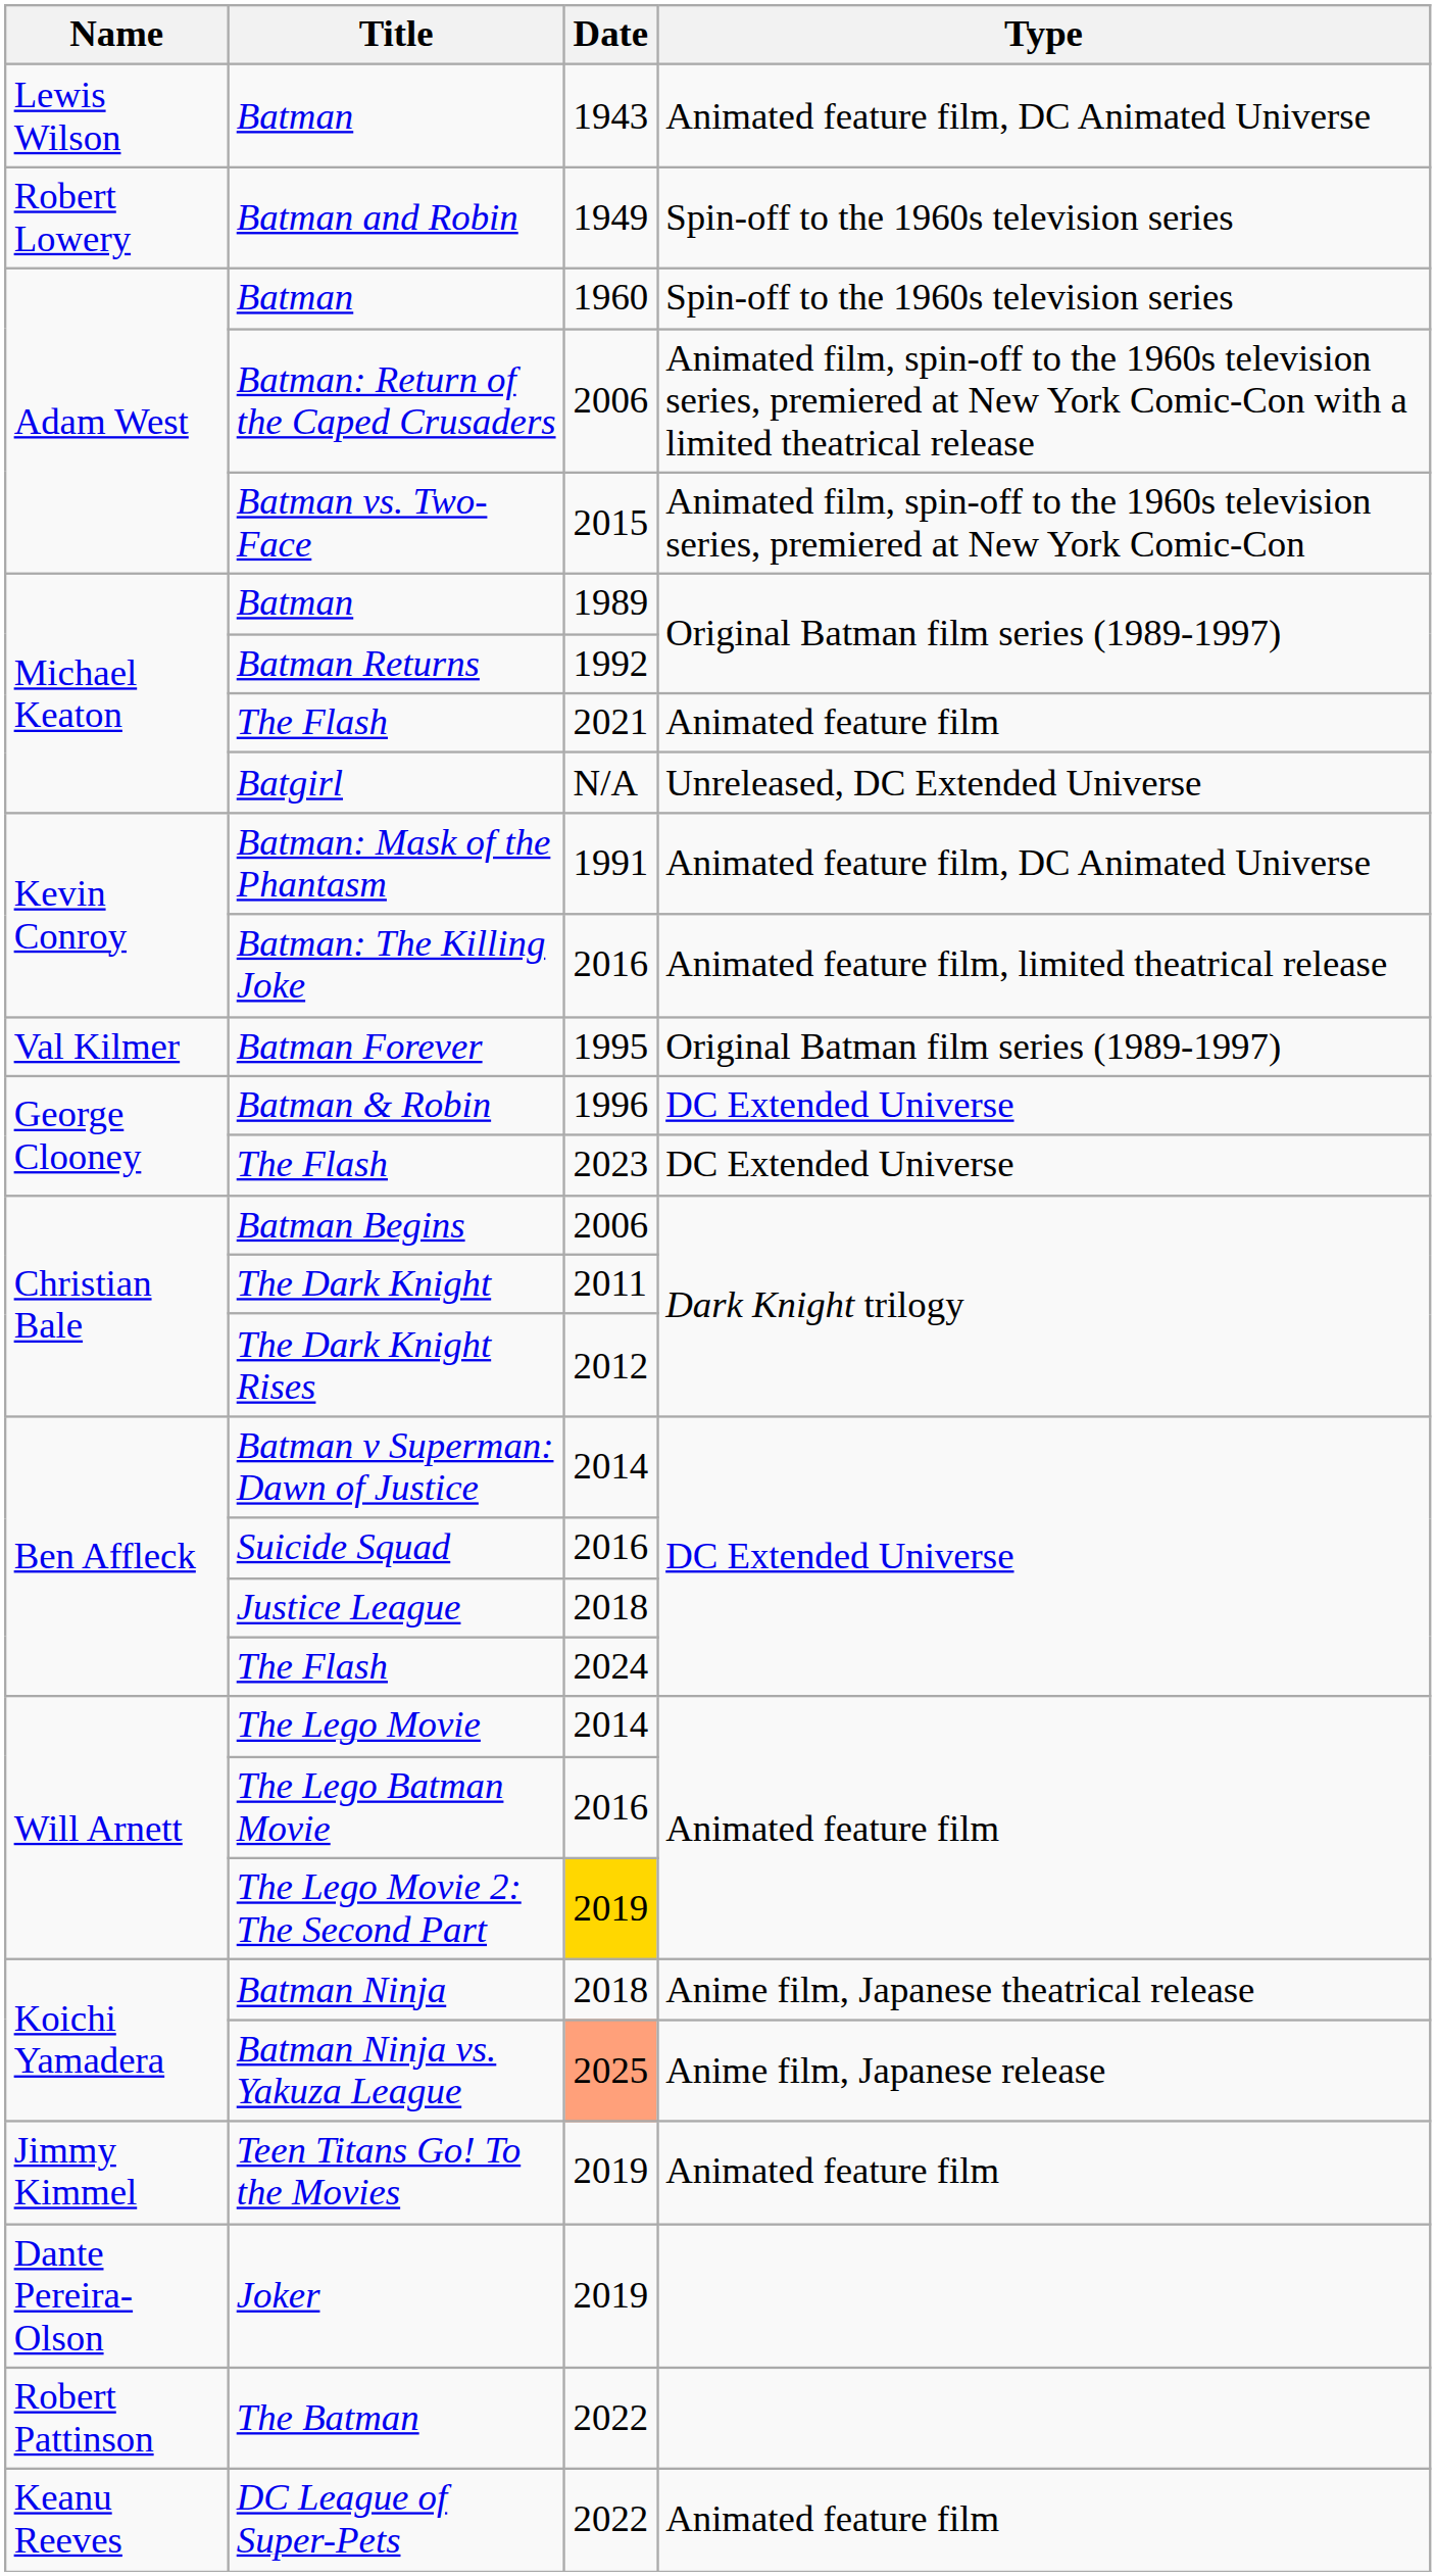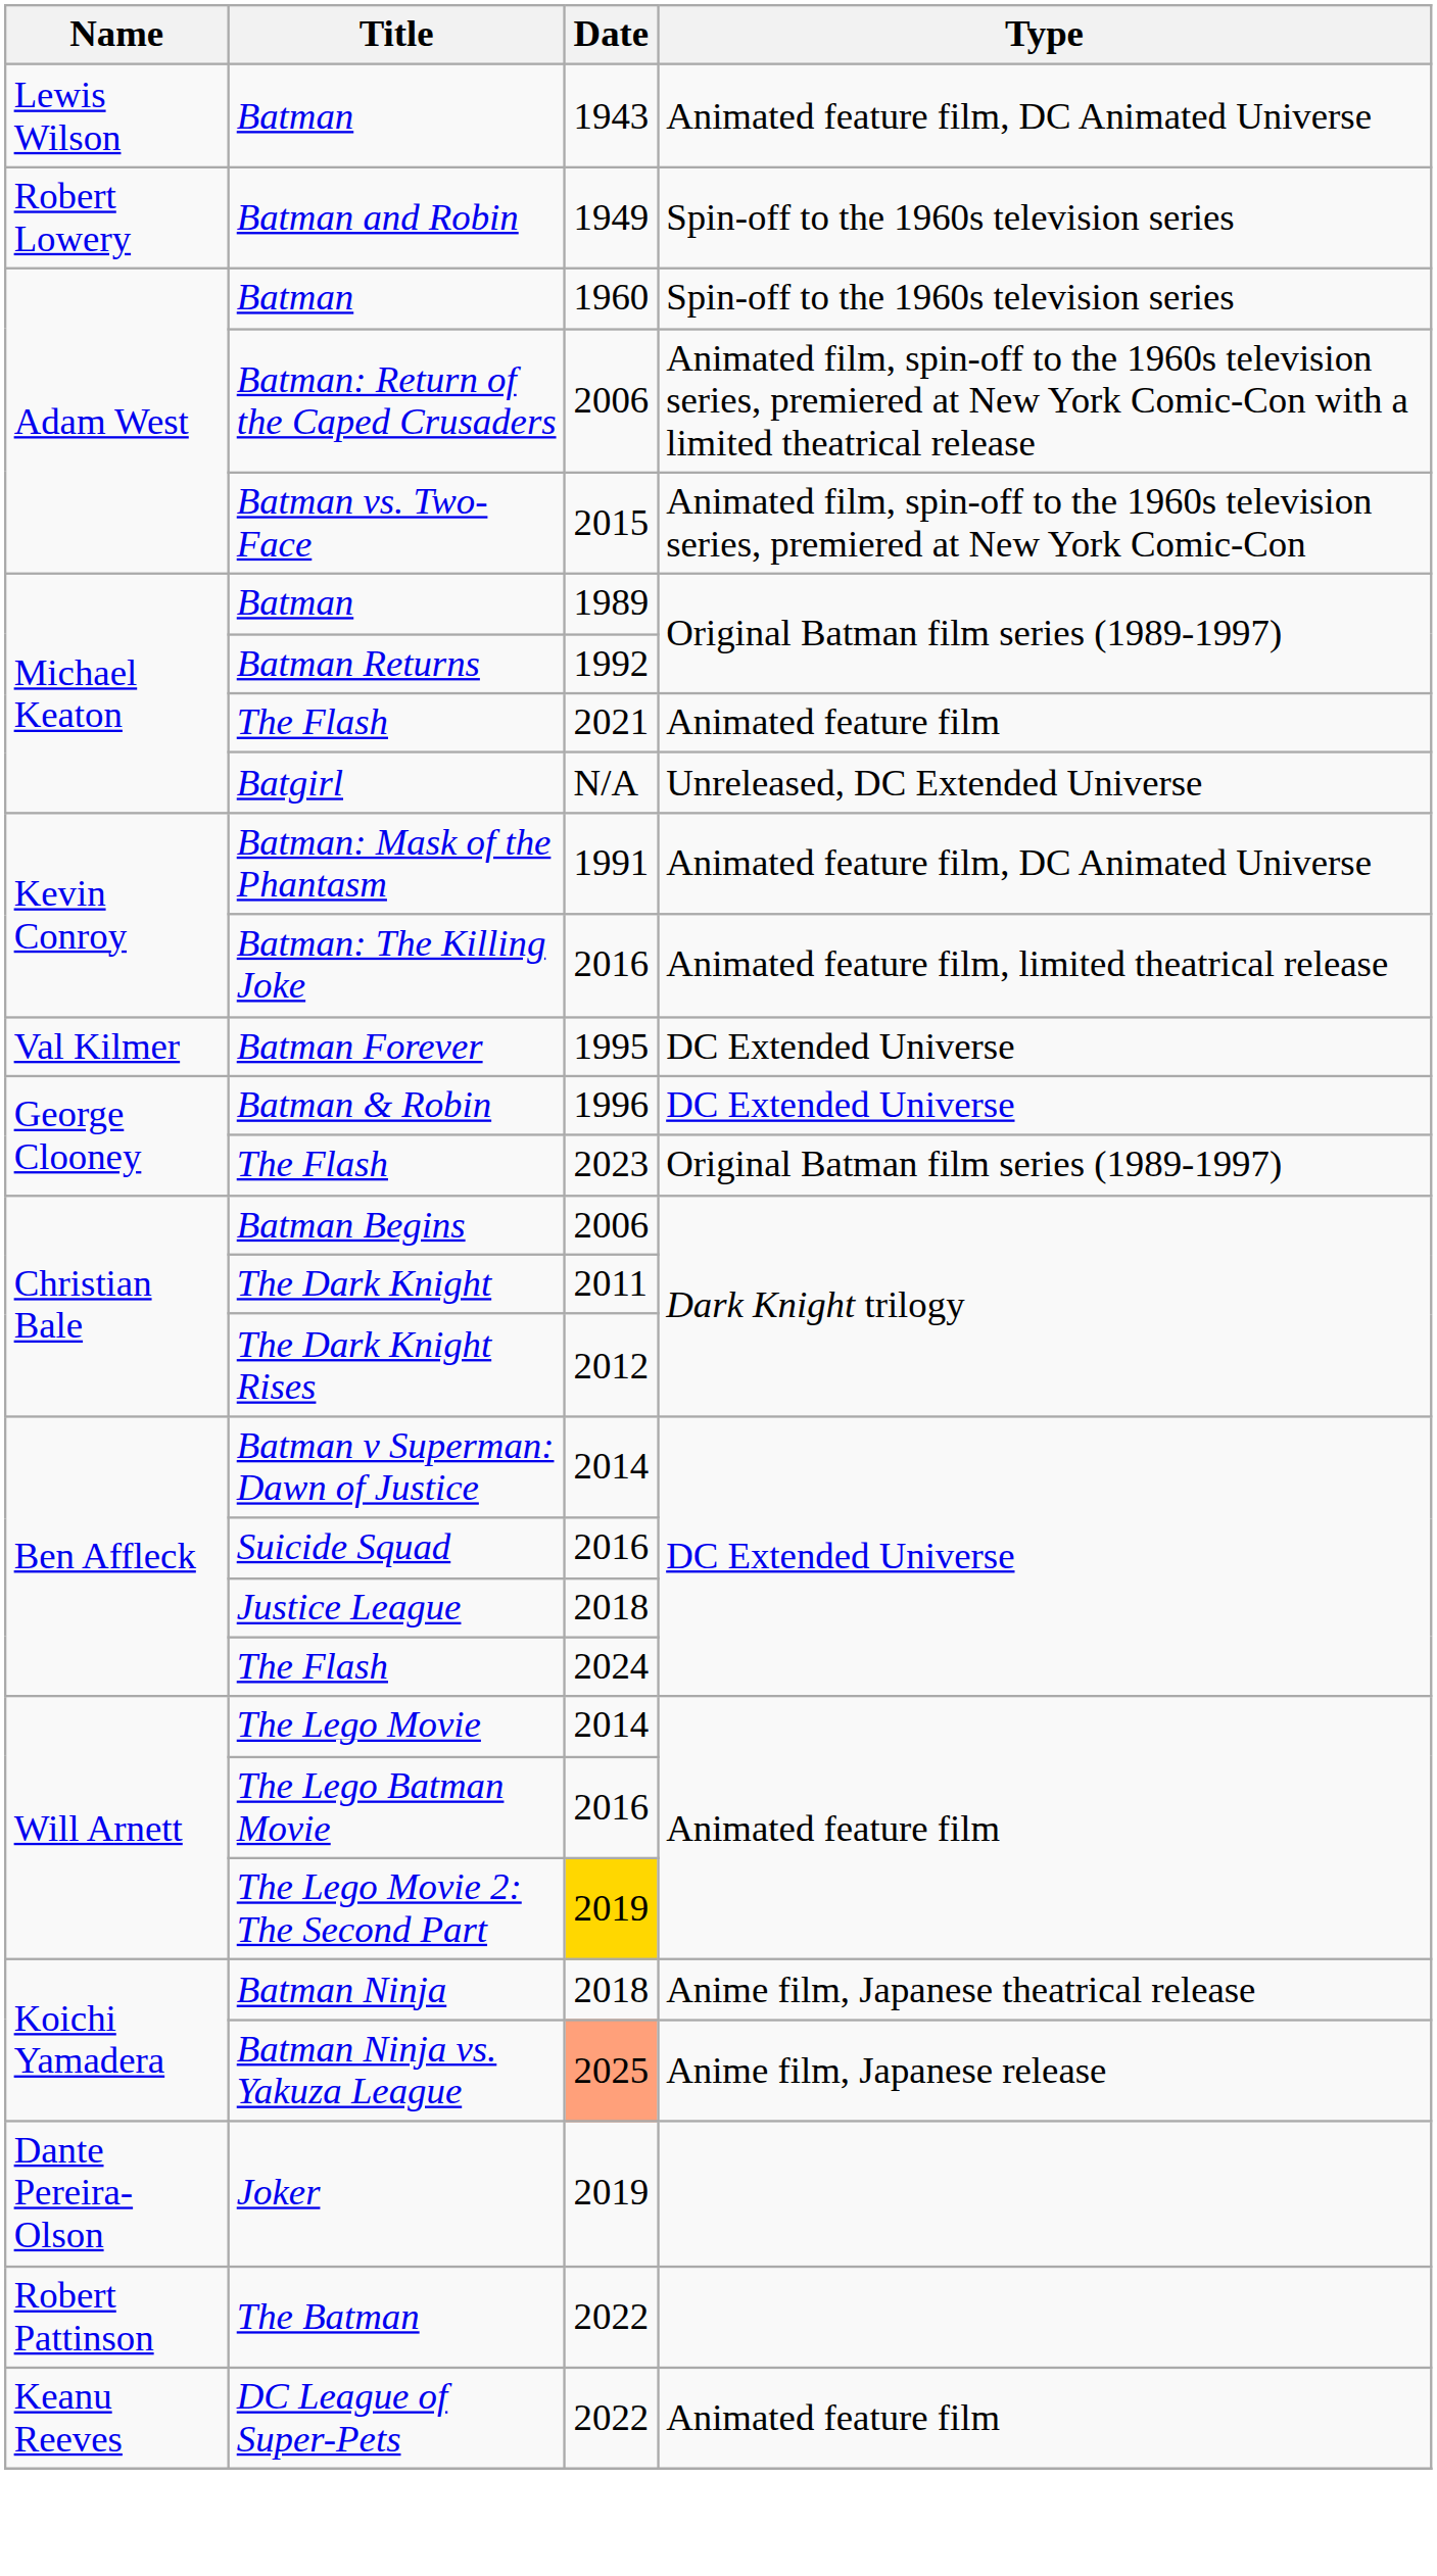 <table class="wikitable sortable">
 <tr>
 <th>Name</th>
 <th>Title</th>
 <th>Date</th>
 <th>Type</th>
 </tr>
 <tr>
 <td><a href='#'>Lewis Wilson</a></td>
 <td><em><a href='#'>Batman</a></em></td>
 <td>1943</td>
 <td>Animated feature film, DC Animated Universe</td>
 </tr>
 <tr>
 <td><a href='#'>Robert Lowery</a></td>
 <td><em><a href='#'>Batman and Robin</a></em></td>
 <td>1949</td>
 <td>Spin-off to the 1960s television series</td>
 </tr>
 <tr>
 <td rowspan="3"><a href='#'>Adam West</a></td>
 <td><em><a href='#'>Batman</a></em></td>
 <td>1960</td>
 <td>Spin-off to the 1960s television series</td>
 </tr>
 <tr>
 <td><em><a href='#'>Batman: Return of the Caped Crusaders</a></em></td>
 <td>2006</td>
 <td>Animated film, spin-off to the 1960s television series, premiered at New York Comic-Con with a limited theatrical release</td>
 </tr>
 <tr>
 <td><em><a href='#'>Batman vs. Two-Face</a></em></td>
 <td>2015</td>
 <td>Animated film, spin-off to the 1960s television series, premiered at New York Comic-Con</td>
 </tr>
 <tr>
 <td rowspan="4"><a href='#'>Michael Keaton</a></td>
 <td><em><a href='#'>Batman</a></em></td>
 <td>1989</td>
 <td rowspan="2">Original Batman film series (1989-1997)</td>
 </tr>
 <tr>
 <td><em><a href='#'>Batman Returns</a></em></td>
 <td>1992</td>
 </tr>
 <tr>
 <td><em><a href='#'>The Flash</a></em></td>
 <td>2021</td>
 <td>Animated feature film</td>
 </tr>
 <tr>
 <td><em><a href='#'>Batgirl</a></em></td>
 <td>N/A</td>
 <td>Unreleased, DC Extended Universe</td>
 </tr>
 <tr>
 <td rowspan="2"><a href='#'>Kevin Conroy</a></td>
 <td><em><a href='#'>Batman: Mask of the Phantasm</a></em></td>
 <td>1991</td>
 <td>Animated feature film, DC Animated Universe</td>
 </tr>
 <tr>
 <td><em><a href='#'>Batman: The Killing Joke</a></em></td>
 <td>2016</td>
 <td>Animated feature film, limited theatrical release</td>
 </tr>
 <tr>
 <td><a href='#'>Val Kilmer</a></td>
 <td><em><a href='#'>Batman Forever</a></em></td>
 <td>1995</td>
-<td>Original Batman film series (1989-1997)</td>
+<td>DC Extended Universe</td>
 </tr>
 <tr>
 <td rowspan="2"><a href='#'>George Clooney</a></td>
 <td><em><a href='#'>Batman & Robin</a></em></td>
 <td>1996</td>
 <td><a href='#'>DC Extended Universe</a></td>
 </tr>
 <tr>
 <td><em><a href='#'>The Flash</a></em></td>
 <td>2023</td>
-<td>DC Extended Universe</td>
+<td>Original Batman film series (1989-1997)</td>
 </tr>
 <tr>
 <td rowspan="3"><a href='#'>Christian Bale</a></td>
 <td><em><a href='#'>Batman Begins</a></em></td>
 <td>2006</td>
 <td rowspan="3"><em>Dark Knight</em> trilogy</td>
 </tr>
 <tr>
 <td><em><a href='#'>The Dark Knight</a></em></td>
 <td>2011</td>
 </tr>
 <tr>
 <td><em><a href='#'>The Dark Knight Rises</a></em></td>
 <td>2012</td>
 </tr>
 <tr>
 <td rowspan="4"><a href='#'>Ben Affleck</a></td>
 <td><em><a href='#'>Batman v Superman: Dawn of Justice</a></em></td>
 <td>2014</td>
 <td rowspan="4"><a href='#'>DC Extended Universe</a></td>
 </tr>
 <tr>
 <td><em><a href='#'>Suicide Squad</a></em></td>
 <td>2016</td>
 </tr>
 <tr>
 <td><em><a href='#'>Justice League</a></em></td>
 <td>2018</td>
 </tr>
 <tr>
 <td><em><a href='#'>The Flash</a></em></td>
 <td>2024</td>
 </tr>
 <tr>
 <td rowspan="3"><a href='#'>Will Arnett</a></td>
 <td><em><a href='#'>The Lego Movie</a></em></td>
 <td>2014</td>
 <td rowspan="3">Animated feature film</td>
 </tr>
 <tr>
 <td><em><a href='#'>The Lego Batman Movie</a></em></td>
 <td>2016</td>
 </tr>
 <tr>
 <td><em><a href='#'>The Lego Movie 2: The Second Part</a></em></td>
 <td style="background: gold;">2019</td>
 </tr>
 <tr>
 <td rowspan="2"><a href='#'>Koichi Yamadera</a></td>
 <td><em><a href='#'>Batman Ninja</a></em></td>
 <td>2018</td>
 <td>Anime film, Japanese theatrical release</td>
 </tr>
 <tr>
 <td><em><a href='#'>Batman Ninja vs. Yakuza League</a></em></td>
 <td style="background: lightsalmon;">2025</td>
 <td>Anime film, Japanese release</td>
 </tr>
 <tr>
-<td><a href='#'>Jimmy Kimmel</a></td>
-<td><em><a href='#'>Teen Titans Go! To the Movies</a></em></td>
-<td>2019</td>
-<td>Animated feature film</td>
-</tr>
-<tr>
 <td><a href='#'>Dante Pereira-Olson</a></td>
 <td><em><a href='#'>Joker</a></em></td>
 <td>2019</td>
 <td></td>
 </tr>
 <tr>
 <td><a href='#'>Robert Pattinson</a></td>
 <td><em><a href='#'>The Batman</a></em></td>
 <td>2022</td>
 <td></td>
 </tr>
 <tr>
 <td><a href='#'>Keanu Reeves</a></td>
 <td><em><a href='#'>DC League of Super-Pets</a></em></td>
 <td>2022</td>
 <td>Animated feature film</td>
 </tr>
 <tr>
 </tr>
 </table>
